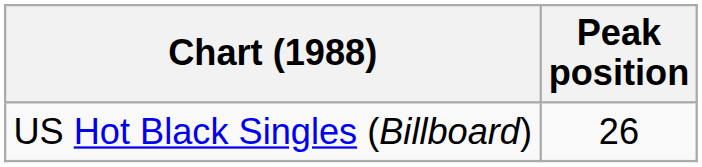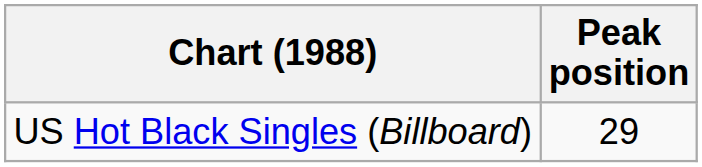 <table class="wikitable">
 <tr>
 <th>Chart (1988)</th>
 <th>Peak<br>position</th>
 </tr>
 <tr>
 <td>US <a href='#'>Hot Black Singles</a> (<em>Billboard</em>)</td>
-<td align="center">26</td>
+<td align="center">29</td>
 </tr>
 </table>
